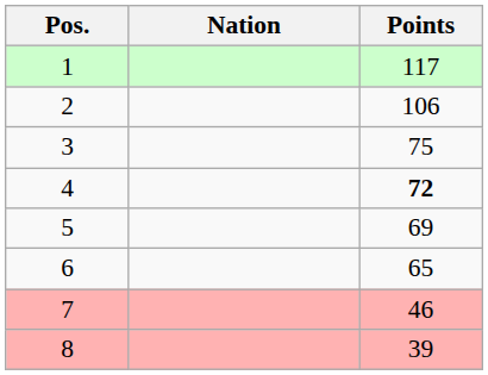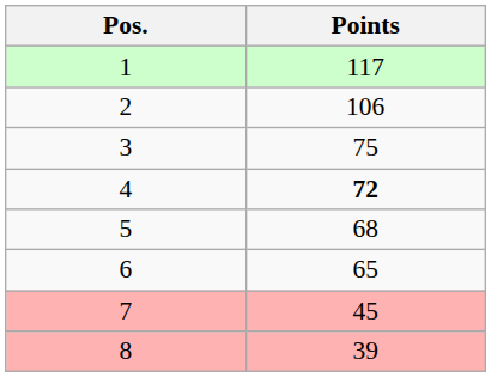 <table class="wikitable gauche" cellspacing="1" style="width:300px;">
 <tr style="background:#efefef; text-align:center;">
 <th style="width:70px;">Pos.</th>
-<th>Nation</th>
 <th style="width:70px;">Points</th>
 </tr>
 <tr style="vertical-align:top; text-align:center; background:#ccffcc;">
 <td>1</td>
-<td style="text-align:left;"></td>
 <td>117</td>
 </tr>
 <tr style="vertical-align:top; text-align:center;">
 <td>2</td>
-<td style="text-align:left;"></td>
 <td>106</td>
 </tr>
 <tr style="vertical-align:top; text-align:center;">
 <td>3</td>
-<td style="text-align:left;"></td>
 <td>75</td>
 </tr>
 <tr style="vertical-align:top; text-align:center;">
 <td>4</td>
-<td style="text-align:left;"></td>
 <td><strong>72</strong></td>
 </tr>
 <tr style="vertical-align:top; text-align:center;">
 <td>5</td>
-<td style="text-align:left;"></td>
-<td>69</td>
+<td>68</td>
 </tr>
 <tr style="vertical-align:top; text-align:center;">
 <td>6</td>
-<td style="text-align:left;"></td>
 <td>65</td>
 </tr>
 <tr style="vertical-align:top; text-align:center; background:#ffb2b2;">
 <td>7</td>
-<td style="text-align:left;"></td>
-<td>46</td>
+<td>45</td>
 </tr>
 <tr style="vertical-align:top; text-align:center; background:#ffb2b2;">
 <td>8</td>
-<td style="text-align:left;"></td>
 <td>39</td>
 </tr>
 </table>
